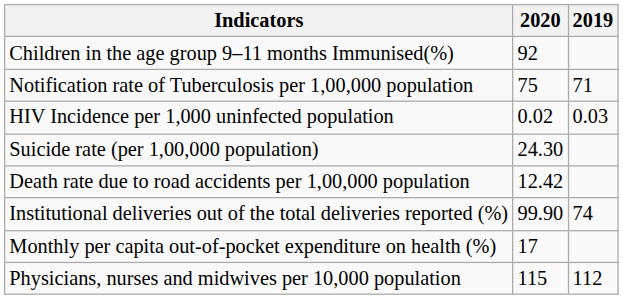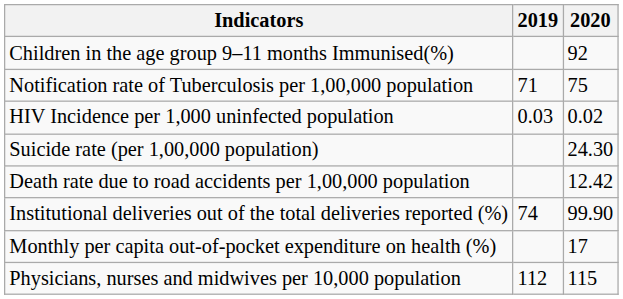 <table class="wikitable">
 <tr>
 <th>Indicators</th>
+<th>2019</th>
 <th>2020</th>
-<th>2019</th>
 </tr>
 <tr>
 <td>Children in the age group 9–11 months Immunised(%)</td>
+<td></td>
 <td>92</td>
-<td></td>
 </tr>
 <tr>
 <td>Notification rate of Tuberculosis per 1,00,000 population</td>
+<td>71</td>
 <td>75</td>
-<td>71</td>
 </tr>
 <tr>
 <td>HIV Incidence per 1,000 uninfected population</td>
+<td>0.03</td>
 <td>0.02</td>
-<td>0.03</td>
 </tr>
 <tr>
 <td>Suicide rate (per 1,00,000 population)</td>
+<td></td>
 <td>24.30</td>
-<td></td>
 </tr>
 <tr>
 <td>Death rate due to road accidents per 1,00,000 population</td>
+<td></td>
 <td>12.42</td>
-<td></td>
 </tr>
 <tr>
 <td>Institutional deliveries out of the total deliveries reported (%)</td>
+<td>74</td>
 <td>99.90</td>
-<td>74</td>
 </tr>
 <tr>
 <td>Monthly per capita out-of-pocket expenditure on health (%)</td>
+<td></td>
 <td>17</td>
-<td></td>
 </tr>
 <tr>
 <td>Physicians, nurses and midwives per 10,000 population</td>
+<td>112</td>
 <td>115</td>
-<td>112</td>
 </tr>
 </table>
